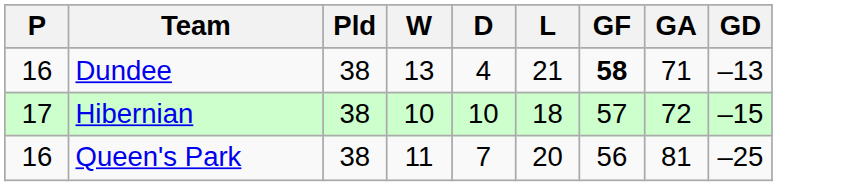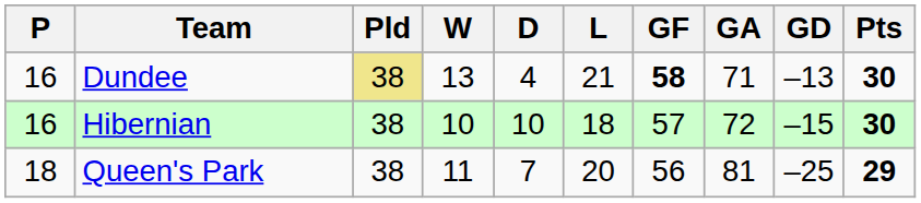 <table class="wikitable" style="text-align: center;">
 <tr>
 <th width=30>P</th>
 <th width=140>Team</th>
 <th width=30>Pld</th>
 <th width=30>W</th>
 <th width=30>D</th>
 <th width=30>L</th>
 <th width=30>GF</th>
 <th width=30>GA</th>
 <th width=30>GD</th>
+<th width=30>Pts</th>
 </tr>
 <tr>
 <td>16</td>
 <td align=left><a href='#'>Dundee</a></td>
-<td>38</td>
+<td style="background: khaki;">38</td>
 <td>13</td>
 <td>4</td>
 <td>21</td>
 <td><strong>58</strong></td>
 <td>71</td>
 <td>–13</td>
+<td><strong>30</strong></td>
 </tr>
 <tr style="background:#ccffcc;">
-<td>17</td>
+<td>16</td>
 <td align=left><a href='#'>Hibernian</a></td>
 <td>38</td>
 <td>10</td>
 <td>10</td>
 <td>18</td>
 <td>57</td>
 <td>72</td>
 <td>–15</td>
+<td><strong>30</strong></td>
 </tr>
 <tr>
-<td>16</td>
+<td>18</td>
 <td align=left><a href='#'>Queen's Park</a></td>
 <td>38</td>
 <td>11</td>
 <td>7</td>
 <td>20</td>
 <td>56</td>
 <td>81</td>
 <td>–25</td>
+<td><strong>29</strong></td>
 </tr>
 </table>
